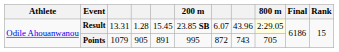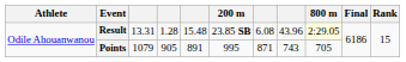 <table class=wikitable style="font-size:90%;">
 <tr>
 <th>Athlete</th>
 <th>Event</th>
 <th></th>
 <th></th>
 <th></th>
 <th>200 m</th>
 <th></th>
 <th></th>
 <th>800 m</th>
 <th>Final</th>
 <th>Rank</th>
 </tr>
 <tr align=center>
 <td rowspan=2 align=left><a href='#'>Odile Ahouanwanou</a></td>
 <th style="font-size:95%">Result</th>
 <td>13.31</td>
 <td>1.28</td>
-<td>15.45</td>
+<td>15.48</td>
 <td>23.85 <strong>SB</strong></td>
-<td>6.07</td>
+<td>6.08</td>
 <td>43.96</td>
 <td style="background: lightyellow;">2:29.05</td>
 <td rowspan=2>6186</td>
 <td rowspan=2>15</td>
 </tr>
 <tr align=center>
 <th style="font-size:95%">Points</th>
 <td>1079</td>
 <td>905</td>
 <td>891</td>
 <td>995</td>
-<td>872</td>
+<td>871</td>
 <td>743</td>
 <td>705</td>
 </tr>
 </table>
